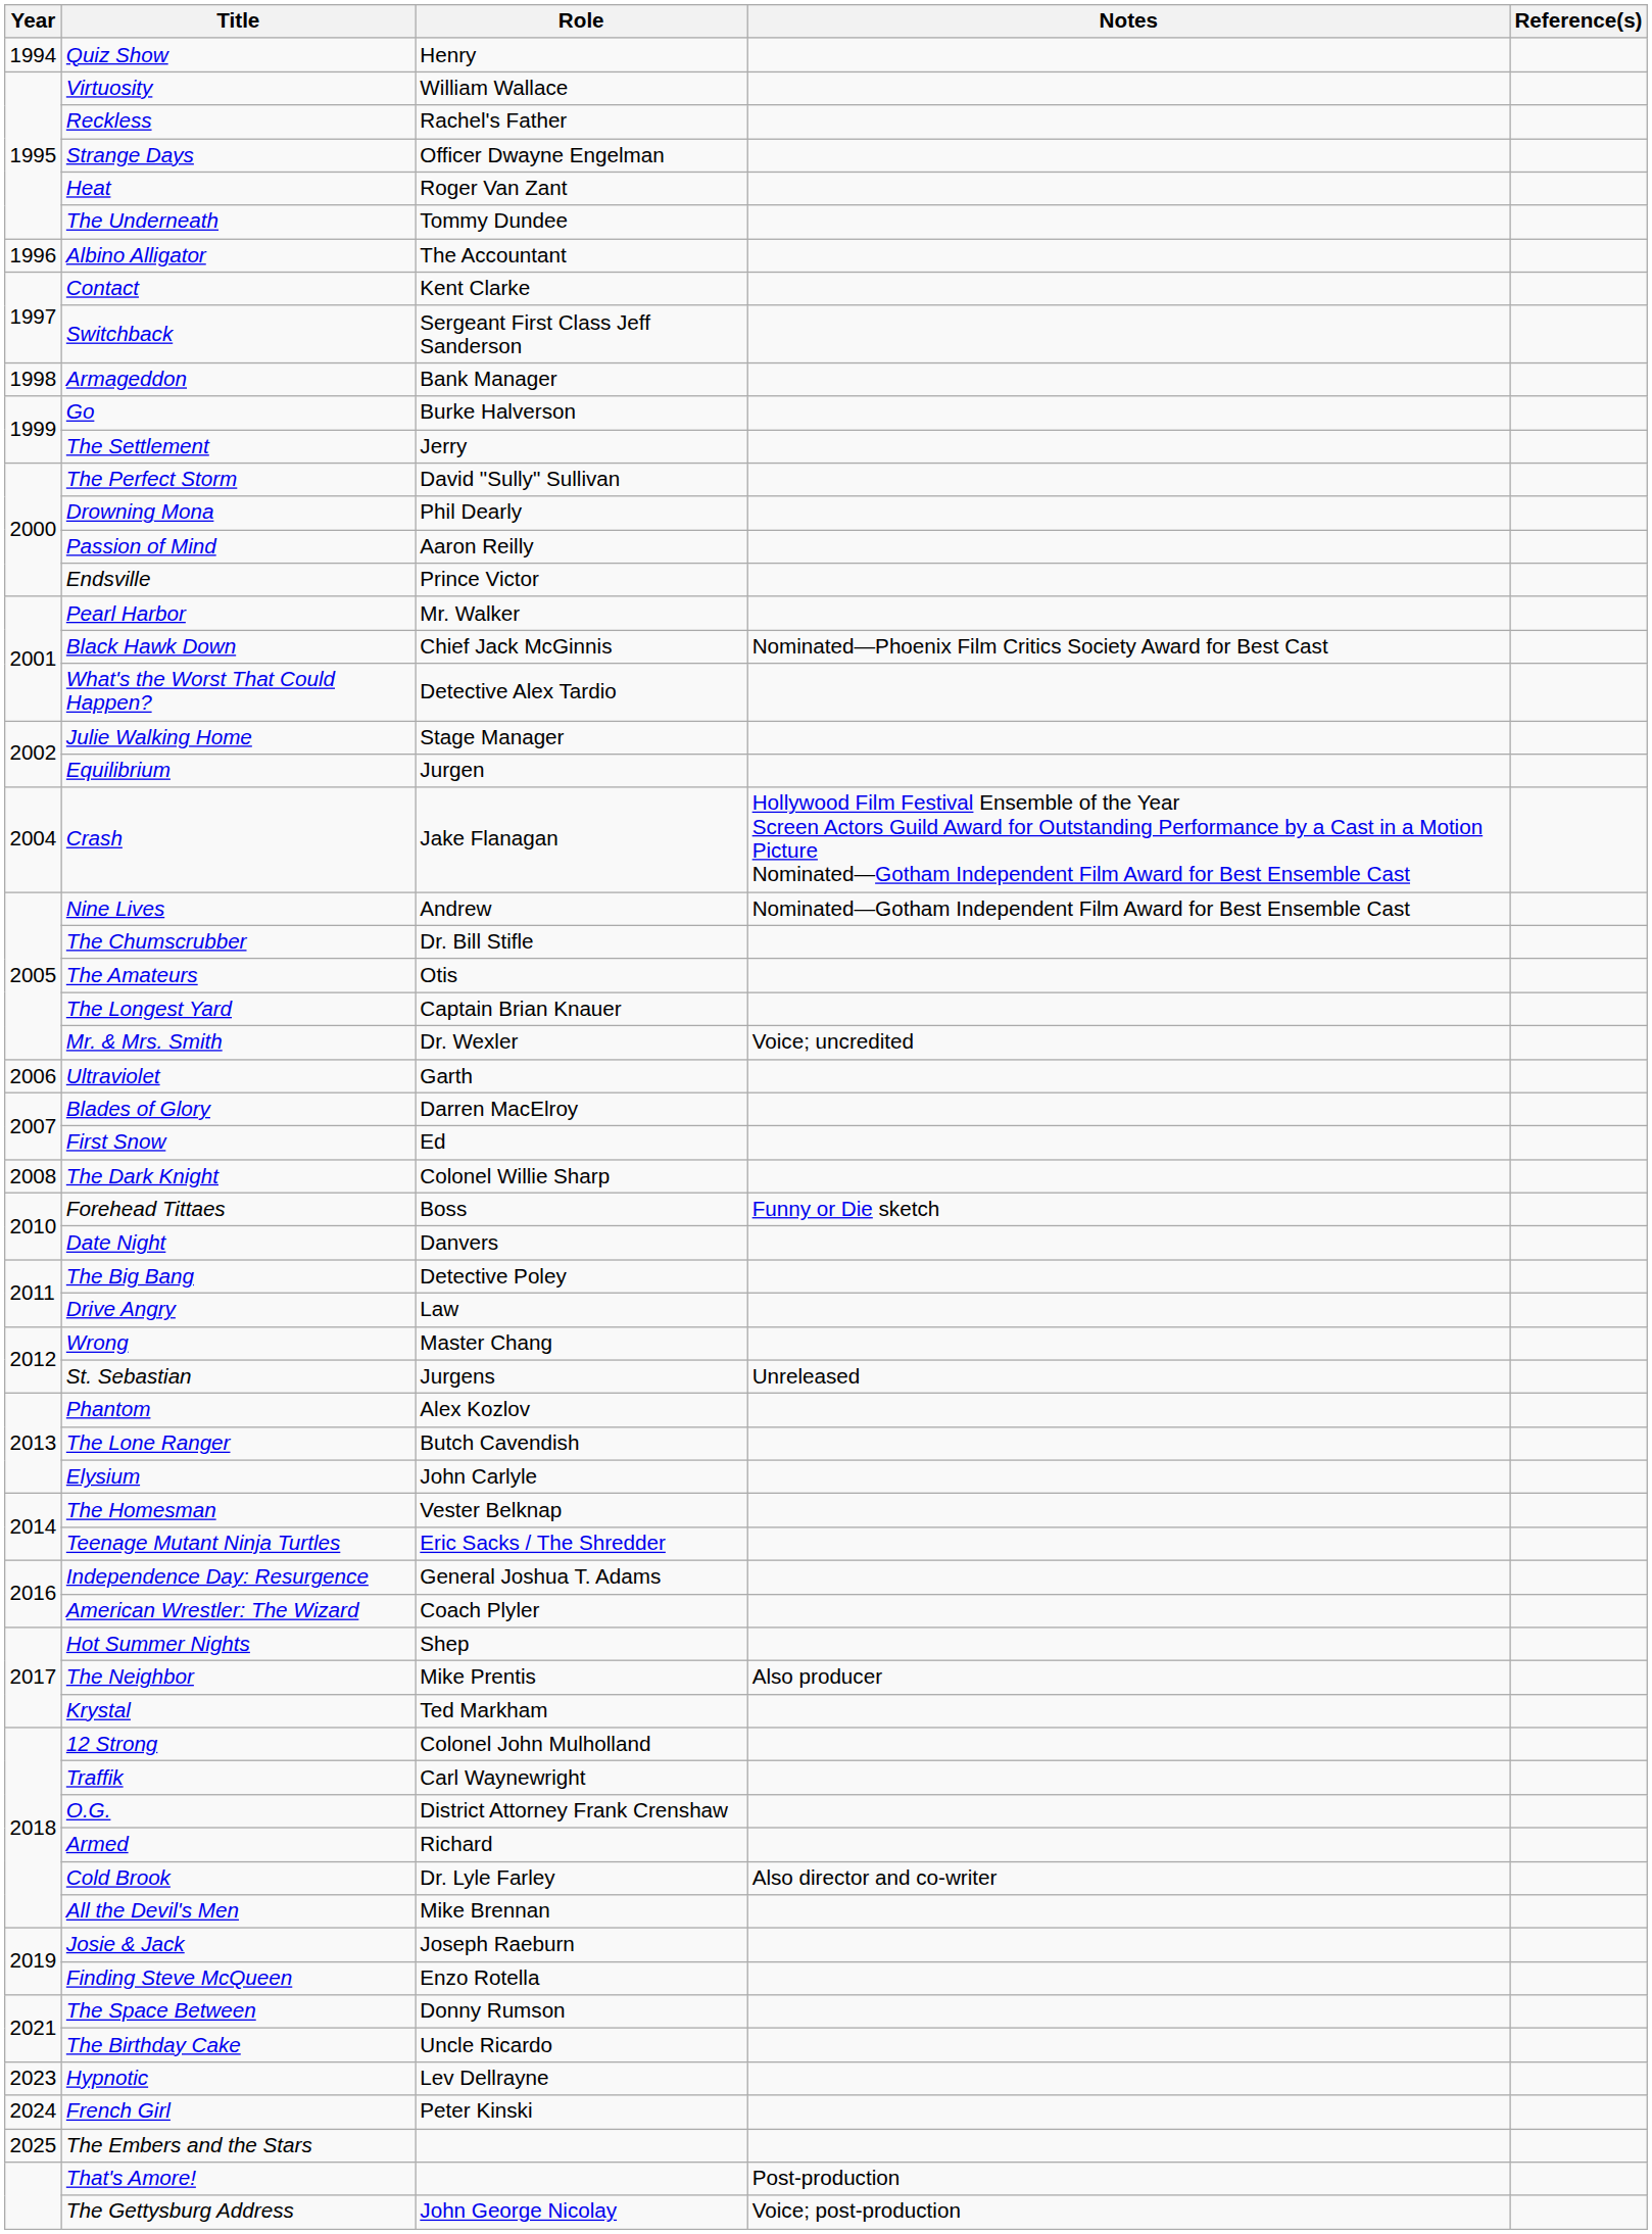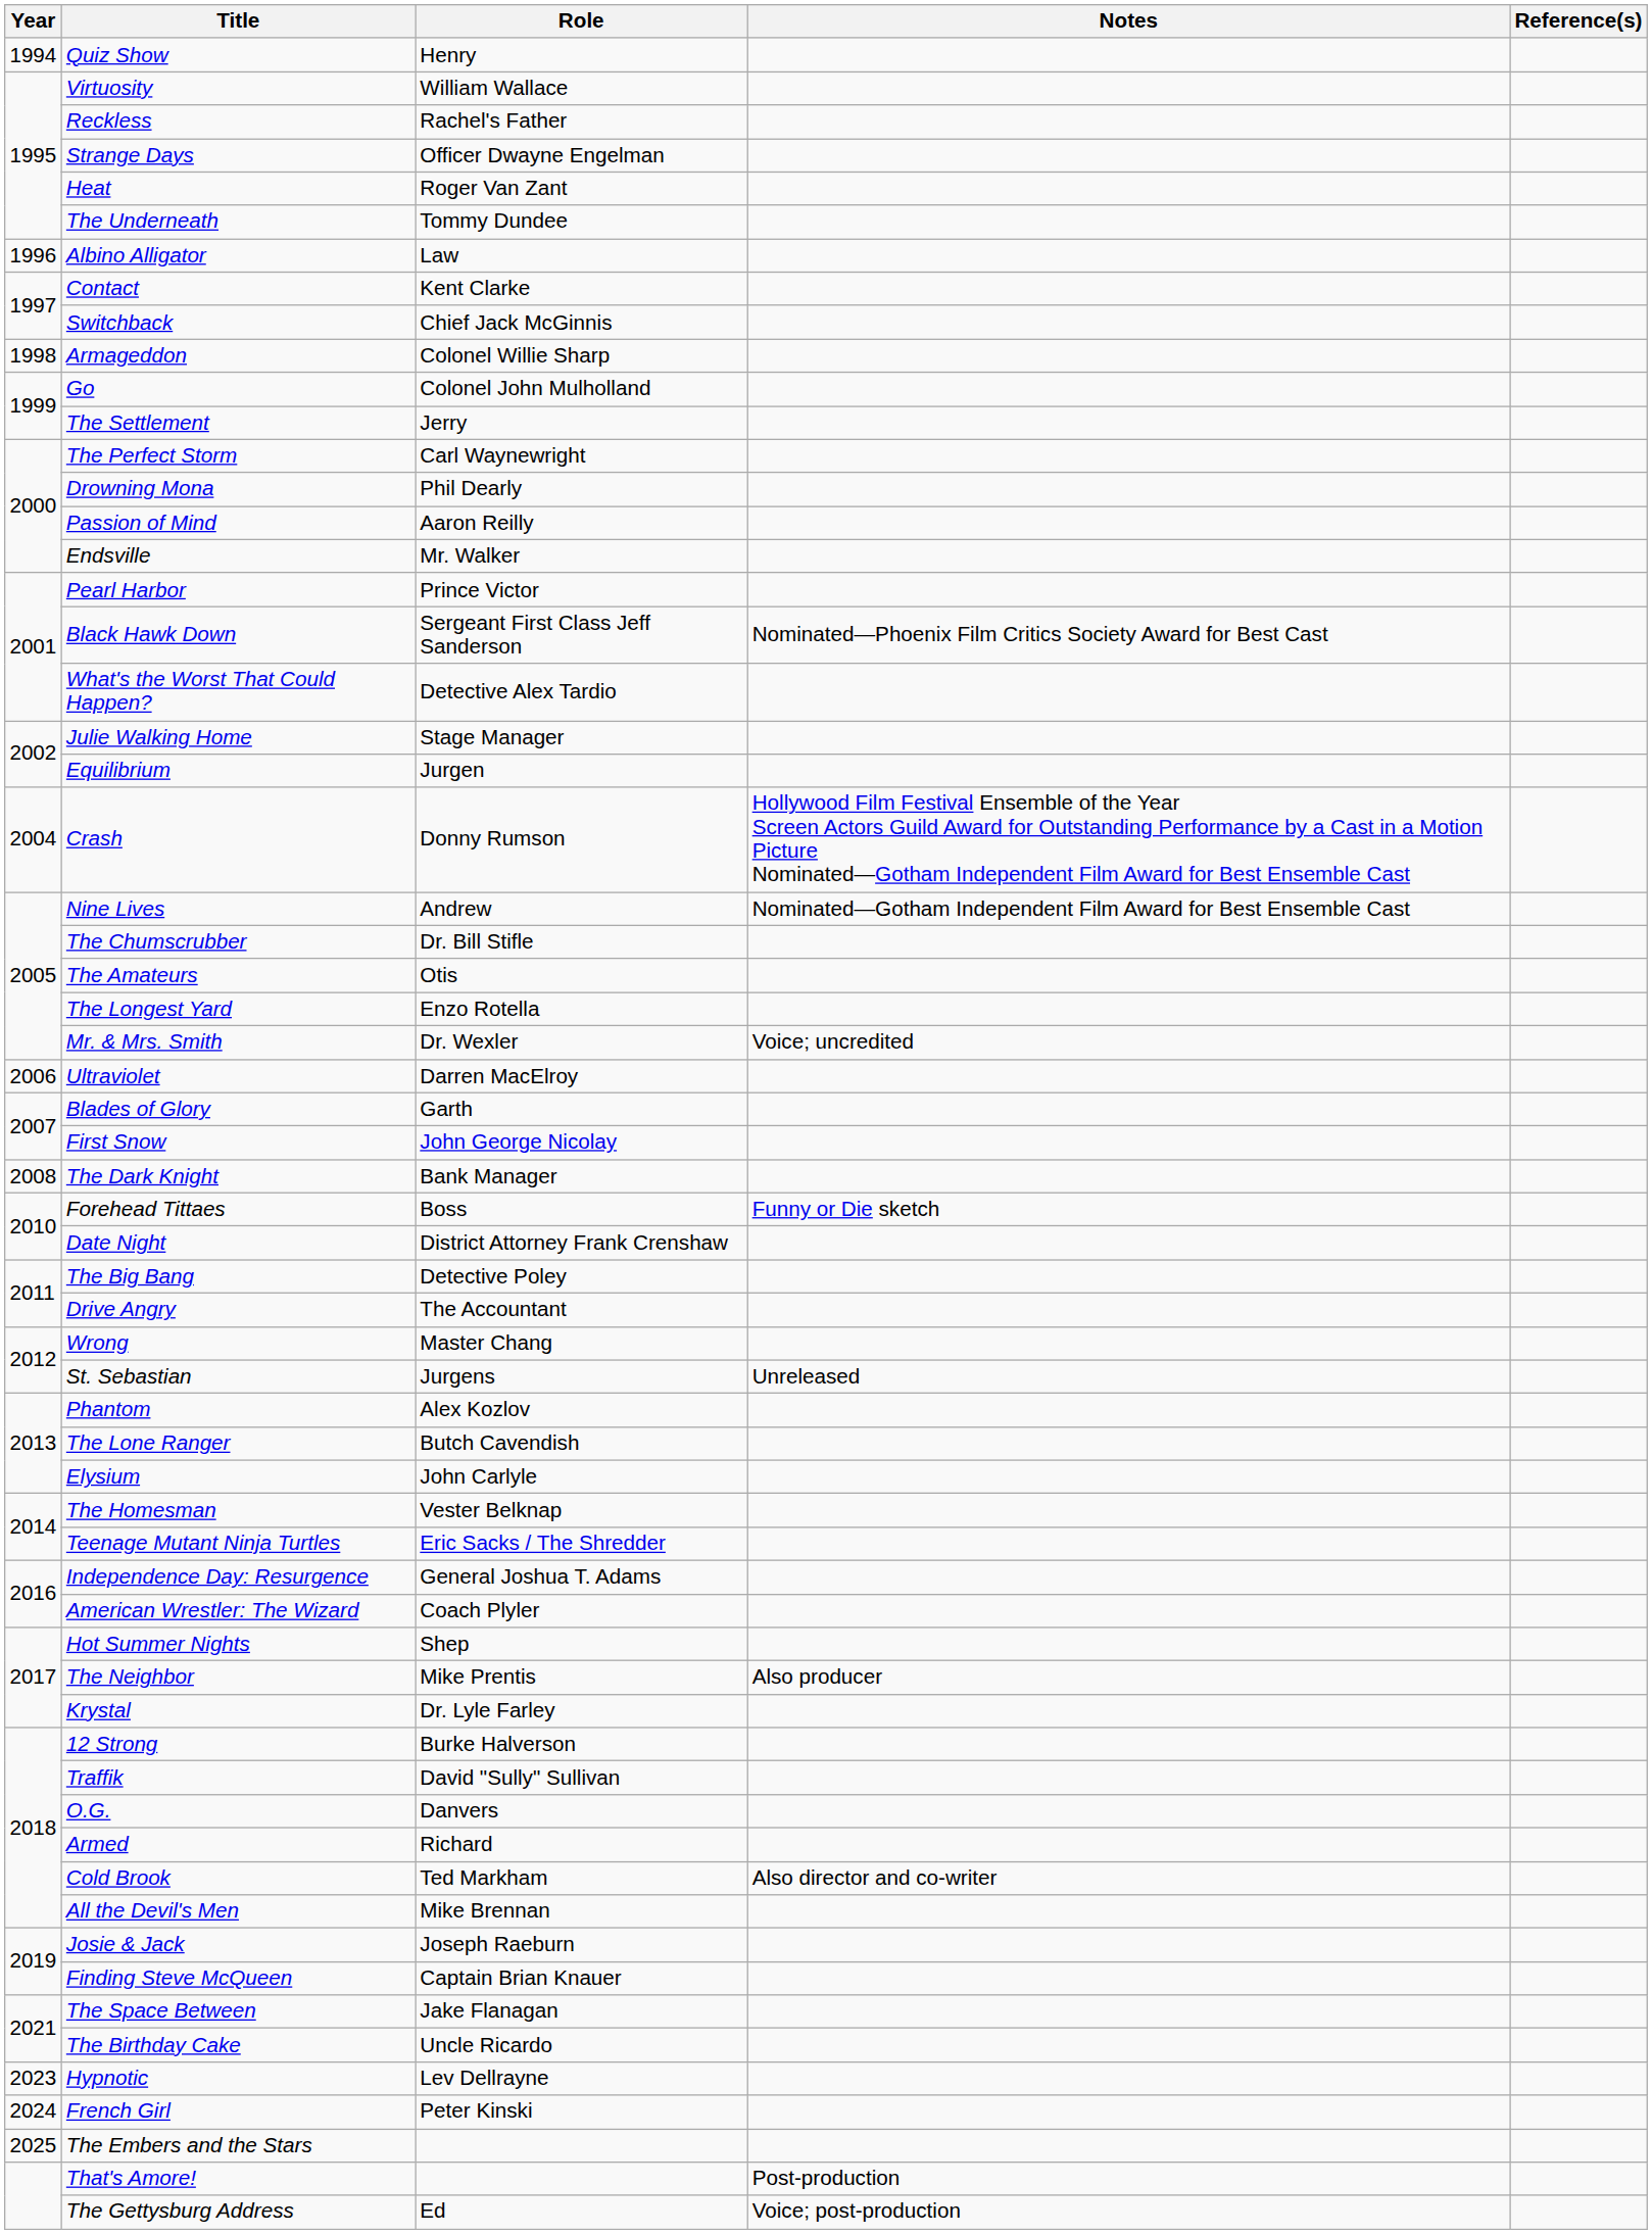 <table class="wikitable sortable">
 <tr>
 <th scope="col">Year</th>
 <th scope="col">Title</th>
 <th scope="col">Role</th>
 <th scope="col" class="unsortable">Notes</th>
 <th scope="col" class="unsortable">Reference(s)</th>
 </tr>
 <tr>
 <td>1994</td>
 <td><em><a href='#'>Quiz Show</a></em></td>
 <td>Henry</td>
 <td></td>
 <td></td>
 </tr>
 <tr>
 <td rowspan="5">1995</td>
 <td><em><a href='#'>Virtuosity</a></em></td>
 <td>William Wallace</td>
 <td></td>
 <td></td>
 </tr>
 <tr>
 <td><em><a href='#'>Reckless</a></em></td>
 <td>Rachel's Father</td>
 <td></td>
 <td></td>
 </tr>
 <tr>
 <td><em><a href='#'>Strange Days</a></em></td>
 <td>Officer Dwayne Engelman</td>
 <td></td>
 <td></td>
 </tr>
 <tr>
 <td><em><a href='#'>Heat</a></em></td>
 <td>Roger Van Zant</td>
 <td></td>
 <td></td>
 </tr>
 <tr>
 <td><em><a href='#'>The Underneath</a></em></td>
 <td>Tommy Dundee</td>
 <td></td>
 <td></td>
 </tr>
 <tr>
 <td>1996</td>
 <td><em><a href='#'>Albino Alligator</a></em></td>
-<td>The Accountant</td>
+<td>Law</td>
 <td></td>
 <td></td>
 </tr>
 <tr>
 <td rowspan="2">1997</td>
 <td><em><a href='#'>Contact</a></em></td>
 <td>Kent Clarke</td>
 <td></td>
 <td></td>
 </tr>
 <tr>
 <td><em><a href='#'>Switchback</a></em></td>
-<td>Sergeant First Class Jeff Sanderson</td>
+<td>Chief Jack McGinnis</td>
 <td></td>
 <td></td>
 </tr>
 <tr>
 <td>1998</td>
 <td><em><a href='#'>Armageddon</a></em></td>
-<td>Bank Manager</td>
+<td>Colonel Willie Sharp</td>
 <td></td>
 <td></td>
 </tr>
 <tr>
 <td rowspan="2">1999</td>
 <td><em><a href='#'>Go</a></em></td>
-<td>Burke Halverson</td>
+<td>Colonel John Mulholland</td>
 <td></td>
 <td></td>
 </tr>
 <tr>
 <td><em><a href='#'>The Settlement</a></em></td>
 <td>Jerry</td>
 <td></td>
 <td></td>
 </tr>
 <tr>
 <td rowspan="4">2000</td>
 <td><em><a href='#'>The Perfect Storm</a></em></td>
-<td>David "Sully" Sullivan</td>
+<td>Carl Waynewright</td>
 <td></td>
 <td></td>
 </tr>
 <tr>
 <td><em><a href='#'>Drowning Mona</a></em></td>
 <td>Phil Dearly</td>
 <td></td>
 <td></td>
 </tr>
 <tr>
 <td><em><a href='#'>Passion of Mind</a></em></td>
 <td>Aaron Reilly</td>
 <td></td>
 <td></td>
 </tr>
 <tr>
 <td><em>Endsville</em></td>
-<td>Prince Victor</td>
+<td>Mr. Walker</td>
 <td></td>
 <td></td>
 </tr>
 <tr>
 <td rowspan="3">2001</td>
 <td><em><a href='#'>Pearl Harbor</a></em></td>
-<td>Mr. Walker</td>
+<td>Prince Victor</td>
 <td></td>
 <td></td>
 </tr>
 <tr>
 <td><em><a href='#'>Black Hawk Down</a></em></td>
-<td>Chief Jack McGinnis</td>
+<td>Sergeant First Class Jeff Sanderson</td>
 <td>Nominated—Phoenix Film Critics Society Award for Best Cast</td>
 <td></td>
 </tr>
 <tr>
 <td><em><a href='#'>What's the Worst That Could Happen?</a></em></td>
 <td>Detective Alex Tardio</td>
 <td></td>
 <td></td>
 </tr>
 <tr>
 <td rowspan="2">2002</td>
 <td><em><a href='#'>Julie Walking Home</a></em></td>
 <td>Stage Manager</td>
 <td></td>
 <td></td>
 </tr>
 <tr>
 <td><em><a href='#'>Equilibrium</a></em></td>
 <td>Jurgen</td>
 <td></td>
 <td></td>
 </tr>
 <tr>
 <td>2004</td>
 <td><em><a href='#'>Crash</a></em></td>
-<td>Jake Flanagan</td>
+<td>Donny Rumson</td>
 <td><a href='#'>Hollywood Film Festival</a> Ensemble of the Year<br><a href='#'>Screen Actors Guild Award for Outstanding Performance by a Cast in a Motion Picture</a><br>Nominated—<a href='#'>Gotham Independent Film Award for Best Ensemble Cast</a></td>
 <td></td>
 </tr>
 <tr>
 <td rowspan="5">2005</td>
 <td><em><a href='#'>Nine Lives</a></em></td>
 <td>Andrew</td>
 <td>Nominated—Gotham Independent Film Award for Best Ensemble Cast</td>
 <td></td>
 </tr>
 <tr>
 <td><em><a href='#'>The Chumscrubber</a></em></td>
 <td>Dr. Bill Stifle</td>
 <td></td>
 <td></td>
 </tr>
 <tr>
 <td><em><a href='#'>The Amateurs</a></em></td>
 <td>Otis</td>
 <td></td>
 <td></td>
 </tr>
 <tr>
 <td><em><a href='#'>The Longest Yard</a></em></td>
-<td>Captain Brian Knauer</td>
+<td>Enzo Rotella</td>
 <td></td>
 <td></td>
 </tr>
 <tr>
 <td><em><a href='#'>Mr. & Mrs. Smith</a></em></td>
 <td>Dr. Wexler</td>
 <td>Voice; uncredited</td>
 <td></td>
 </tr>
 <tr>
 <td>2006</td>
 <td><em><a href='#'>Ultraviolet</a></em></td>
-<td>Garth</td>
+<td>Darren MacElroy</td>
 <td></td>
 <td></td>
 </tr>
 <tr>
 <td rowspan="2">2007</td>
 <td><em><a href='#'>Blades of Glory</a></em></td>
-<td>Darren MacElroy</td>
+<td>Garth</td>
 <td></td>
 <td></td>
 </tr>
 <tr>
 <td><em><a href='#'>First Snow</a></em></td>
-<td>Ed</td>
+<td><a href='#'>John George Nicolay</a></td>
 <td></td>
 <td></td>
 </tr>
 <tr>
 <td>2008</td>
 <td><em><a href='#'>The Dark Knight</a></em></td>
-<td>Colonel Willie Sharp</td>
+<td>Bank Manager</td>
 <td></td>
 <td></td>
 </tr>
 <tr>
 <td rowspan="2">2010</td>
 <td><em>Forehead Tittaes</em></td>
 <td>Boss</td>
 <td><a href='#'>Funny or Die</a> sketch</td>
 <td></td>
 </tr>
 <tr>
 <td><em><a href='#'>Date Night</a></em></td>
-<td>Danvers</td>
+<td>District Attorney Frank Crenshaw</td>
 <td></td>
 <td></td>
 </tr>
 <tr>
 <td rowspan="2">2011</td>
 <td><em><a href='#'>The Big Bang</a></em></td>
 <td>Detective Poley</td>
 <td></td>
 <td></td>
 </tr>
 <tr>
 <td><em><a href='#'>Drive Angry</a></em></td>
-<td>Law</td>
+<td>The Accountant</td>
 <td></td>
 <td></td>
 </tr>
 <tr>
 <td rowspan="2">2012</td>
 <td><em><a href='#'>Wrong</a></em></td>
 <td>Master Chang</td>
 <td></td>
 <td></td>
 </tr>
 <tr>
 <td><em>St. Sebastian</em></td>
 <td>Jurgens</td>
 <td>Unreleased</td>
 <td></td>
 </tr>
 <tr>
 <td rowspan="3">2013</td>
 <td><em><a href='#'>Phantom</a></em></td>
 <td>Alex Kozlov</td>
 <td></td>
 <td></td>
 </tr>
 <tr>
 <td><em><a href='#'>The Lone Ranger</a></em></td>
 <td>Butch Cavendish</td>
 <td></td>
 <td></td>
 </tr>
 <tr>
 <td><em><a href='#'>Elysium</a></em></td>
 <td>John Carlyle</td>
 <td></td>
 <td></td>
 </tr>
 <tr>
 <td rowspan="2">2014</td>
 <td><em><a href='#'>The Homesman</a></em></td>
 <td>Vester Belknap</td>
 <td></td>
 <td></td>
 </tr>
 <tr>
 <td><em><a href='#'>Teenage Mutant Ninja Turtles</a></em></td>
 <td><a href='#'>Eric Sacks / The Shredder</a></td>
 <td></td>
 <td></td>
 </tr>
 <tr>
 <td rowspan="2">2016</td>
 <td><em><a href='#'>Independence Day: Resurgence</a></em></td>
 <td>General Joshua T. Adams</td>
 <td></td>
 <td></td>
 </tr>
 <tr>
 <td><em><a href='#'>American Wrestler: The Wizard</a></em></td>
 <td>Coach Plyler</td>
 <td></td>
 <td></td>
 </tr>
 <tr>
 <td rowspan="3">2017</td>
 <td><em><a href='#'>Hot Summer Nights</a></em></td>
 <td>Shep</td>
 <td></td>
 <td></td>
 </tr>
 <tr>
 <td><em><a href='#'>The Neighbor</a></em></td>
 <td>Mike Prentis</td>
 <td>Also producer</td>
 <td></td>
 </tr>
 <tr>
 <td><em><a href='#'>Krystal</a></em></td>
-<td>Ted Markham</td>
+<td>Dr. Lyle Farley</td>
 <td></td>
 <td></td>
 </tr>
 <tr>
 <td rowspan="6">2018</td>
 <td><em><a href='#'>12 Strong</a></em></td>
-<td>Colonel John Mulholland</td>
+<td>Burke Halverson</td>
 <td></td>
 <td></td>
 </tr>
 <tr>
 <td><em><a href='#'>Traffik</a></em></td>
-<td>Carl Waynewright</td>
+<td>David "Sully" Sullivan</td>
 <td></td>
 <td></td>
 </tr>
 <tr>
 <td><em><a href='#'>O.G.</a></em></td>
-<td>District Attorney Frank Crenshaw</td>
+<td>Danvers</td>
 <td></td>
 <td></td>
 </tr>
 <tr>
 <td><em><a href='#'>Armed</a></em></td>
 <td>Richard</td>
 <td></td>
 <td></td>
 </tr>
 <tr>
 <td><em><a href='#'>Cold Brook</a></em></td>
-<td>Dr. Lyle Farley</td>
+<td>Ted Markham</td>
 <td>Also director and co-writer</td>
 <td></td>
 </tr>
 <tr>
 <td><em><a href='#'>All the Devil's Men</a></em></td>
 <td>Mike Brennan</td>
 <td></td>
 <td></td>
 </tr>
 <tr>
 <td rowspan="2">2019</td>
 <td><em><a href='#'>Josie & Jack</a></em></td>
 <td>Joseph Raeburn</td>
 <td></td>
 <td></td>
 </tr>
 <tr>
 <td><em><a href='#'>Finding Steve McQueen</a></em></td>
-<td>Enzo Rotella</td>
+<td>Captain Brian Knauer</td>
 <td></td>
 <td></td>
 </tr>
 <tr>
 <td rowspan="2">2021</td>
 <td><em><a href='#'>The Space Between</a></em></td>
-<td>Donny Rumson</td>
+<td>Jake Flanagan</td>
 <td></td>
 <td></td>
 </tr>
 <tr>
 <td><em><a href='#'>The Birthday Cake</a></em></td>
 <td>Uncle Ricardo</td>
 <td></td>
 <td></td>
 </tr>
 <tr>
 <td>2023</td>
 <td><em><a href='#'>Hypnotic</a></em></td>
 <td>Lev Dellrayne</td>
 <td></td>
 <td></td>
 </tr>
 <tr>
 <td>2024</td>
 <td><em><a href='#'>French Girl</a></em></td>
 <td>Peter Kinski</td>
 <td></td>
 <td></td>
 </tr>
 <tr>
 <td>2025</td>
 <td><em>The Embers and the Stars</em></td>
 <td></td>
 <td></td>
 <td></td>
 </tr>
 <tr>
 <td rowspan="2"></td>
 <td><em><a href='#'>That's Amore!</a></em></td>
 <td></td>
 <td>Post-production</td>
 <td></td>
 </tr>
 <tr>
 <td><em>The Gettysburg Address</em></td>
-<td><a href='#'>John George Nicolay</a></td>
+<td>Ed</td>
 <td>Voice; post-production</td>
 <td></td>
 </tr>
 </table>
